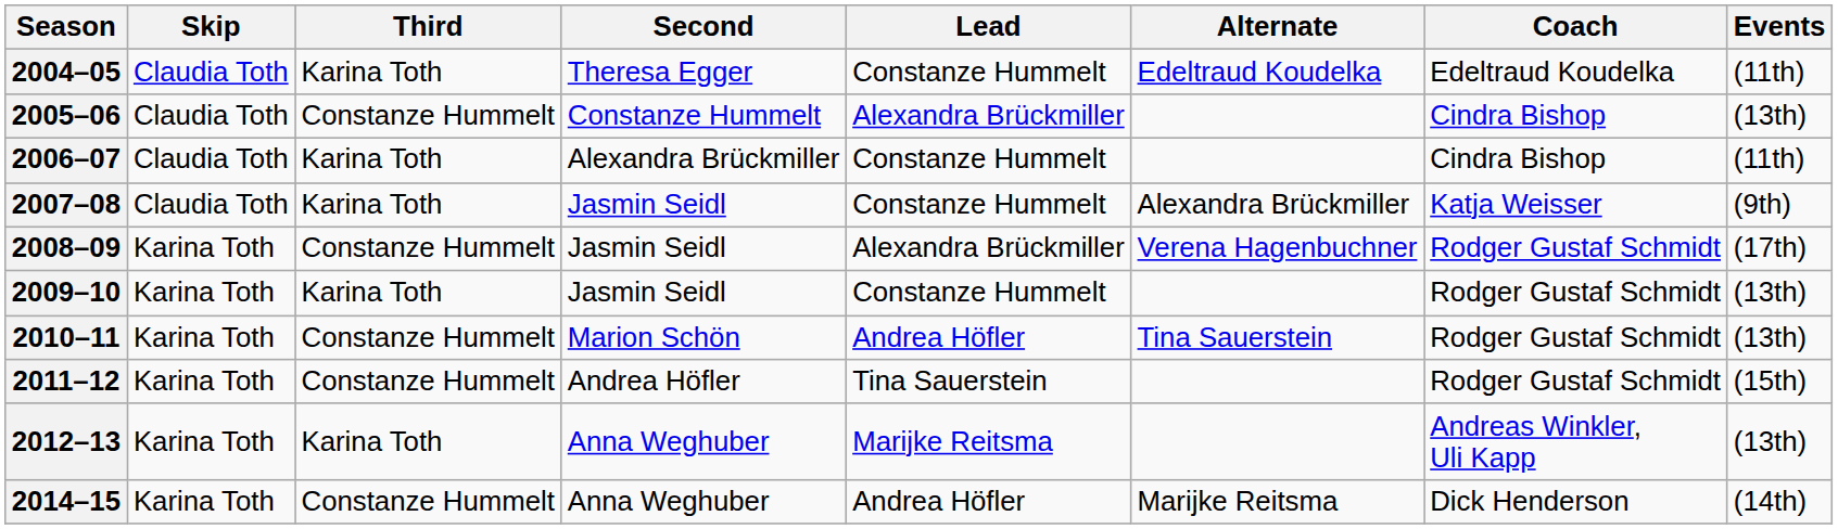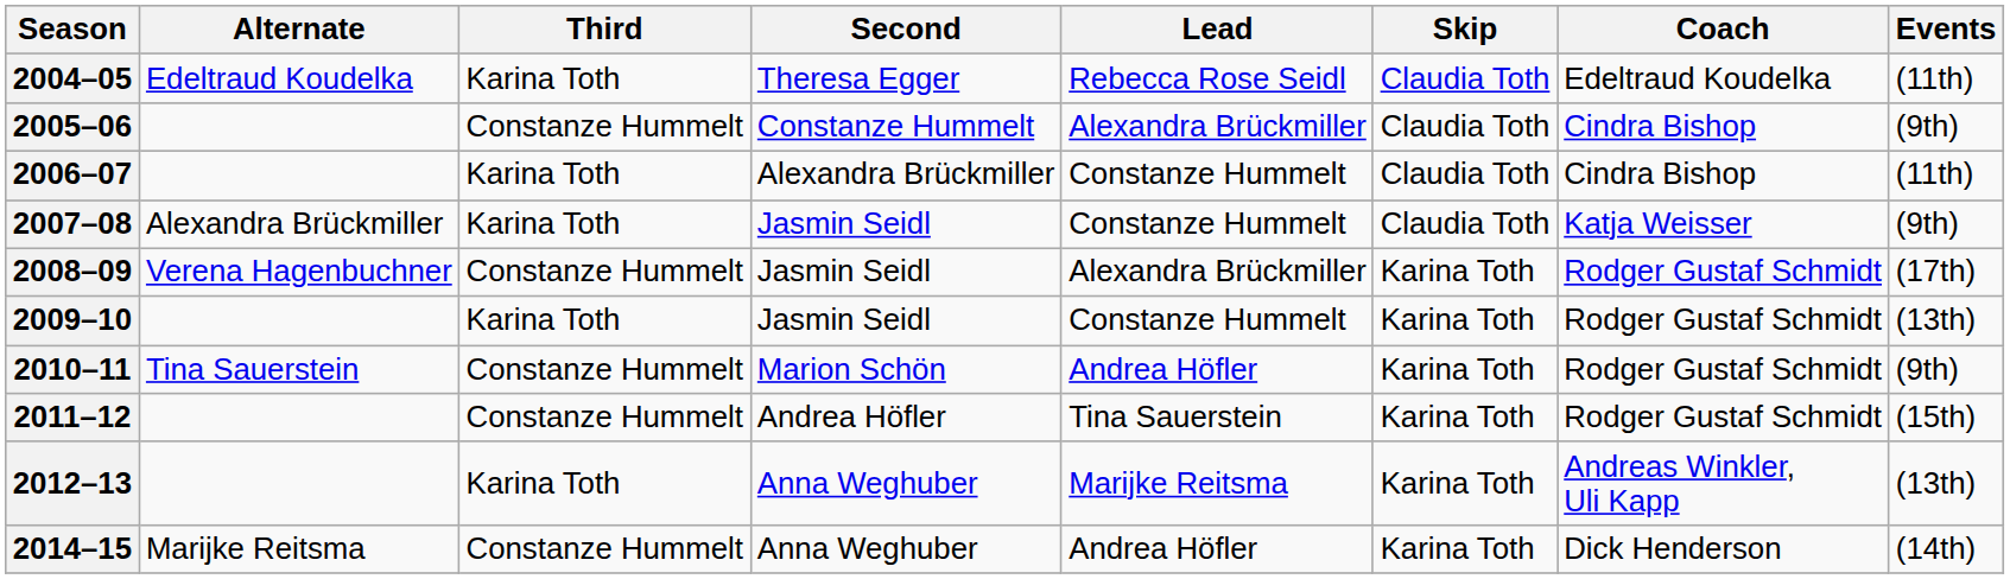 <table class="wikitable">
 <tr>
 <th scope="col">Season</th>
-<th scope="col">Skip</th>
+<th scope="col">Alternate</th>
 <th scope="col">Third</th>
 <th scope="col">Second</th>
 <th scope="col">Lead</th>
-<th scope="col">Alternate</th>
+<th scope="col">Skip</th>
 <th scope="col">Coach</th>
 <th scope="col">Events</th>
 </tr>
 <tr>
 <th scope="row">2004–05</th>
-<td><a href='#'>Claudia Toth</a></td>
+<td><a href='#'>Edeltraud Koudelka</a></td>
 <td>Karina Toth</td>
 <td><a href='#'>Theresa Egger</a></td>
-<td>Constanze Hummelt</td>
-<td><a href='#'>Edeltraud Koudelka</a></td>
+<td><a href='#'>Rebecca Rose Seidl</a></td>
+<td><a href='#'>Claudia Toth</a></td>
 <td>Edeltraud Koudelka</td>
 <td> (11th)</td>
 </tr>
 <tr>
 <th scope="row">2005–06</th>
-<td>Claudia Toth</td>
+<td></td>
 <td>Constanze Hummelt</td>
 <td><a href='#'>Constanze Hummelt</a></td>
 <td><a href='#'>Alexandra Brückmiller</a></td>
-<td></td>
+<td>Claudia Toth</td>
 <td><a href='#'>Cindra Bishop</a></td>
-<td> (13th)</td>
+<td> (9th)</td>
 </tr>
 <tr>
 <th scope="row">2006–07</th>
-<td>Claudia Toth</td>
+<td></td>
 <td>Karina Toth</td>
 <td>Alexandra Brückmiller</td>
 <td>Constanze Hummelt</td>
-<td></td>
+<td>Claudia Toth</td>
 <td>Cindra Bishop</td>
 <td> (11th)</td>
 </tr>
 <tr>
 <th scope="row">2007–08</th>
-<td>Claudia Toth</td>
+<td>Alexandra Brückmiller</td>
 <td>Karina Toth</td>
 <td><a href='#'>Jasmin Seidl</a></td>
 <td>Constanze Hummelt</td>
-<td>Alexandra Brückmiller</td>
+<td>Claudia Toth</td>
 <td><a href='#'>Katja Weisser</a></td>
 <td> (9th)</td>
 </tr>
 <tr>
 <th scope="row">2008–09</th>
-<td>Karina Toth</td>
+<td><a href='#'>Verena Hagenbuchner</a></td>
 <td>Constanze Hummelt</td>
 <td>Jasmin Seidl</td>
 <td>Alexandra Brückmiller</td>
-<td><a href='#'>Verena Hagenbuchner</a></td>
+<td>Karina Toth</td>
 <td><a href='#'>Rodger Gustaf Schmidt</a></td>
 <td> (17th)</td>
 </tr>
 <tr>
 <th scope="row">2009–10</th>
-<td>Karina Toth</td>
+<td></td>
 <td>Karina Toth</td>
 <td>Jasmin Seidl</td>
 <td>Constanze Hummelt</td>
-<td></td>
+<td>Karina Toth</td>
 <td>Rodger Gustaf Schmidt</td>
 <td> (13th)</td>
 </tr>
 <tr>
 <th scope="row">2010–11</th>
-<td>Karina Toth</td>
+<td><a href='#'>Tina Sauerstein</a></td>
 <td>Constanze Hummelt</td>
 <td><a href='#'>Marion Schön</a></td>
 <td><a href='#'>Andrea Höfler</a></td>
-<td><a href='#'>Tina Sauerstein</a></td>
+<td>Karina Toth</td>
 <td>Rodger Gustaf Schmidt</td>
-<td> (13th)</td>
+<td> (9th)</td>
 </tr>
 <tr>
 <th scope="row">2011–12</th>
-<td>Karina Toth</td>
+<td></td>
 <td>Constanze Hummelt</td>
 <td>Andrea Höfler</td>
 <td>Tina Sauerstein</td>
-<td></td>
+<td>Karina Toth</td>
 <td>Rodger Gustaf Schmidt</td>
 <td> (15th)</td>
 </tr>
 <tr>
 <th scope="row">2012–13</th>
-<td>Karina Toth</td>
+<td></td>
 <td>Karina Toth</td>
 <td><a href='#'>Anna Weghuber</a></td>
 <td><a href='#'>Marijke Reitsma</a></td>
-<td></td>
+<td>Karina Toth</td>
 <td><a href='#'>Andreas Winkler</a>,<br><a href='#'>Uli Kapp</a></td>
 <td> (13th)</td>
 </tr>
 <tr>
 <th scope="row">2014–15</th>
-<td>Karina Toth</td>
+<td>Marijke Reitsma</td>
 <td>Constanze Hummelt</td>
 <td>Anna Weghuber</td>
 <td>Andrea Höfler</td>
-<td>Marijke Reitsma</td>
+<td>Karina Toth</td>
 <td>Dick Henderson</td>
 <td> (14th)</td>
 </tr>
 </table>
